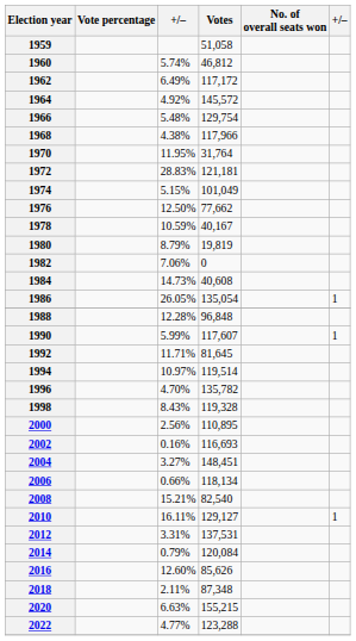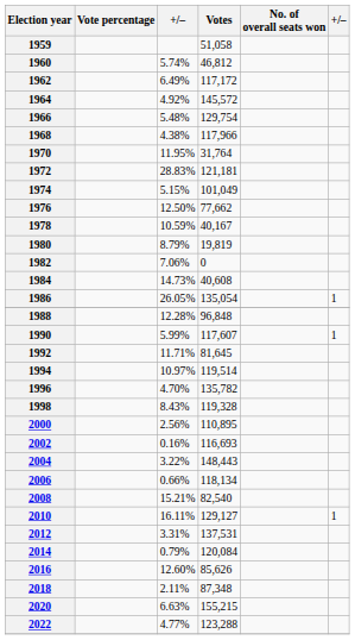 <table class=wikitable>
 <tr>
 <th>Election year</th>
 <th>Vote percentage</th>
 <th>+/–</th>
 <th>Votes</th>
 <th>No. of<br>overall seats won</th>
 <th>+/–</th>
 </tr>
 <tr>
 <th>1959</th>
 <td></td>
 <td></td>
 <td>51,058</td>
 <td></td>
 <td></td>
 </tr>
 <tr>
 <th>1960</th>
 <td></td>
 <td> 5.74%</td>
 <td>46,812</td>
 <td></td>
 <td></td>
 </tr>
 <tr>
 <th>1962</th>
 <td></td>
 <td> 6.49%</td>
 <td>117,172</td>
 <td></td>
 <td></td>
 </tr>
 <tr>
 <th>1964</th>
 <td></td>
 <td> 4.92%</td>
 <td>145,572</td>
 <td></td>
 <td></td>
 </tr>
 <tr>
 <th>1966</th>
 <td></td>
 <td> 5.48%</td>
 <td>129,754</td>
 <td></td>
 <td></td>
 </tr>
 <tr>
 <th>1968</th>
 <td></td>
 <td> 4.38%</td>
 <td>117,966</td>
 <td></td>
 <td></td>
 </tr>
 <tr>
 <th>1970</th>
 <td></td>
 <td> 11.95%</td>
 <td>31,764</td>
 <td></td>
 <td></td>
 </tr>
 <tr>
 <th>1972</th>
 <td></td>
 <td> 28.83%</td>
 <td>121,181</td>
 <td></td>
 <td></td>
 </tr>
 <tr>
 <th>1974</th>
 <td></td>
 <td> 5.15%</td>
 <td>101,049</td>
 <td></td>
 <td></td>
 </tr>
 <tr>
 <th>1976</th>
 <td></td>
 <td> 12.50%</td>
 <td>77,662</td>
 <td></td>
 <td></td>
 </tr>
 <tr>
 <th>1978</th>
 <td></td>
 <td> 10.59%</td>
 <td>40,167</td>
 <td></td>
 <td></td>
 </tr>
 <tr>
 <th>1980</th>
 <td></td>
 <td> 8.79%</td>
 <td>19,819</td>
 <td></td>
 <td></td>
 </tr>
 <tr>
 <th>1982</th>
 <td></td>
 <td> 7.06%</td>
 <td>0</td>
 <td></td>
 <td></td>
 </tr>
 <tr>
 <th>1984</th>
 <td></td>
 <td> 14.73%</td>
 <td>40,608</td>
 <td></td>
 <td></td>
 </tr>
 <tr>
 <th>1986</th>
 <td></td>
 <td> 26.05%</td>
 <td>135,054</td>
 <td></td>
 <td> 1</td>
 </tr>
 <tr>
 </tr>
 <tr>
 <th>1988</th>
 <td></td>
 <td> 12.28%</td>
 <td>96,848</td>
 <td></td>
 <td></td>
 </tr>
 <tr>
 <th>1990</th>
 <td></td>
 <td> 5.99%</td>
 <td>117,607</td>
 <td></td>
 <td> 1</td>
 </tr>
 <tr>
 <th>1992</th>
 <td></td>
 <td> 11.71%</td>
 <td>81,645</td>
 <td></td>
 <td></td>
 </tr>
 <tr>
 <th>1994</th>
 <td></td>
 <td> 10.97%</td>
 <td>119,514</td>
 <td></td>
 <td></td>
 </tr>
 <tr>
 <th>1996</th>
 <td></td>
 <td> 4.70%</td>
 <td>135,782</td>
 <td></td>
 <td></td>
 </tr>
 <tr>
 <th>1998</th>
 <td></td>
 <td> 8.43%</td>
 <td>119,328</td>
 <td></td>
 <td></td>
 </tr>
 <tr>
 <th><a href='#'>2000</a></th>
 <td></td>
 <td> 2.56%</td>
 <td>110,895</td>
 <td></td>
 <td></td>
 </tr>
 <tr>
 <th><a href='#'>2002</a></th>
 <td></td>
 <td> 0.16%</td>
 <td>116,693</td>
 <td></td>
 <td></td>
 </tr>
 <tr>
 <th><a href='#'>2004</a></th>
 <td></td>
-<td> 3.27%</td>
-<td>148,451</td>
+<td> 3.22%</td>
+<td>148,443</td>
 <td></td>
 <td></td>
 </tr>
 <tr>
 <th><a href='#'>2006</a></th>
 <td></td>
 <td> 0.66%</td>
 <td>118,134</td>
 <td></td>
 <td></td>
 </tr>
 <tr>
 <th><a href='#'>2008</a></th>
 <td></td>
 <td> 15.21%</td>
 <td>82,540</td>
 <td></td>
 <td></td>
 </tr>
 <tr>
 <th><a href='#'>2010</a></th>
 <td></td>
 <td> 16.11%</td>
 <td>129,127</td>
 <td></td>
 <td> 1</td>
 </tr>
 <tr>
 <th><a href='#'>2012</a></th>
 <td></td>
 <td> 3.31%</td>
 <td>137,531</td>
 <td></td>
 <td></td>
 </tr>
 <tr>
 <th><a href='#'>2014</a></th>
 <td></td>
 <td> 0.79%</td>
 <td>120,084</td>
 <td></td>
 <td></td>
 </tr>
 <tr>
 <th><a href='#'>2016</a></th>
 <td></td>
 <td> 12.60%</td>
 <td>85,626</td>
 <td></td>
 <td></td>
 </tr>
 <tr>
 <th><a href='#'>2018</a></th>
 <td></td>
 <td> 2.11%</td>
 <td>87,348</td>
 <td></td>
 <td></td>
 </tr>
 <tr>
 <th><a href='#'>2020</a></th>
 <td></td>
 <td> 6.63%</td>
 <td>155,215</td>
 <td></td>
 <td></td>
 </tr>
 <tr>
 <th><a href='#'>2022</a></th>
 <td></td>
 <td> 4.77%</td>
 <td>123,288</td>
 <td></td>
 <td></td>
 </tr>
 <tr>
 </tr>
 </table>
